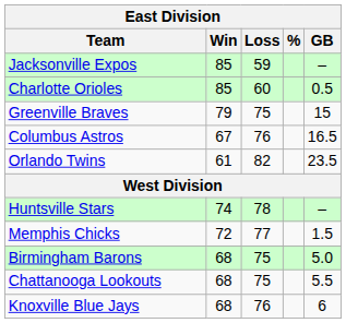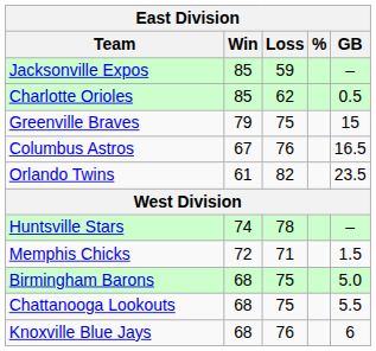 <table class="wikitable">
 <tr>
 <th colspan="5">East Division</th>
 </tr>
 <tr>
 <th width="60%">Team</th>
 <th>Win</th>
 <th>Loss</th>
 <th>%</th>
 <th>GB</th>
 </tr>
 <tr align=center bgcolor=ccffcc>
 <td align=left><a href='#'>Jacksonville Expos</a></td>
 <td>85</td>
 <td>59</td>
 <td></td>
 <td>–</td>
 </tr>
 <tr align=center bgcolor=ccffcc>
 <td align=left><a href='#'>Charlotte Orioles</a></td>
 <td>85</td>
-<td>60</td>
+<td>62</td>
 <td></td>
 <td>0.5</td>
 </tr>
 <tr align=center>
 <td align=left><a href='#'>Greenville Braves</a></td>
 <td>79</td>
 <td>75</td>
 <td></td>
 <td>15</td>
 </tr>
 <tr align=center>
 <td align=left><a href='#'>Columbus Astros</a></td>
 <td>67</td>
 <td>76</td>
 <td></td>
 <td>16.5</td>
 </tr>
 <tr align=center>
 <td align=left><a href='#'>Orlando Twins</a></td>
 <td>61</td>
 <td>82</td>
 <td></td>
 <td>23.5</td>
 </tr>
 <tr>
 <th colspan="5">West Division</th>
 </tr>
 <tr align=center bgcolor=ccffcc>
 <td align=left><a href='#'>Huntsville Stars</a></td>
 <td>74</td>
 <td>78</td>
 <td></td>
 <td>–</td>
 </tr>
 <tr align=center>
 <td align=left><a href='#'>Memphis Chicks</a></td>
 <td>72</td>
-<td>77</td>
+<td>71</td>
 <td></td>
 <td>1.5</td>
 </tr>
 <tr align=center bgcolor=ccffcc>
 <td align=left><a href='#'>Birmingham Barons</a></td>
 <td>68</td>
 <td>75</td>
 <td></td>
 <td>5.0</td>
 </tr>
 <tr align=center>
 <td align=left><a href='#'>Chattanooga Lookouts</a></td>
 <td>68</td>
 <td>75</td>
 <td></td>
 <td>5.5</td>
 </tr>
 <tr align=center>
 <td align=left><a href='#'>Knoxville Blue Jays</a></td>
 <td>68</td>
 <td>76</td>
 <td></td>
 <td>6</td>
 </tr>
 </table>
